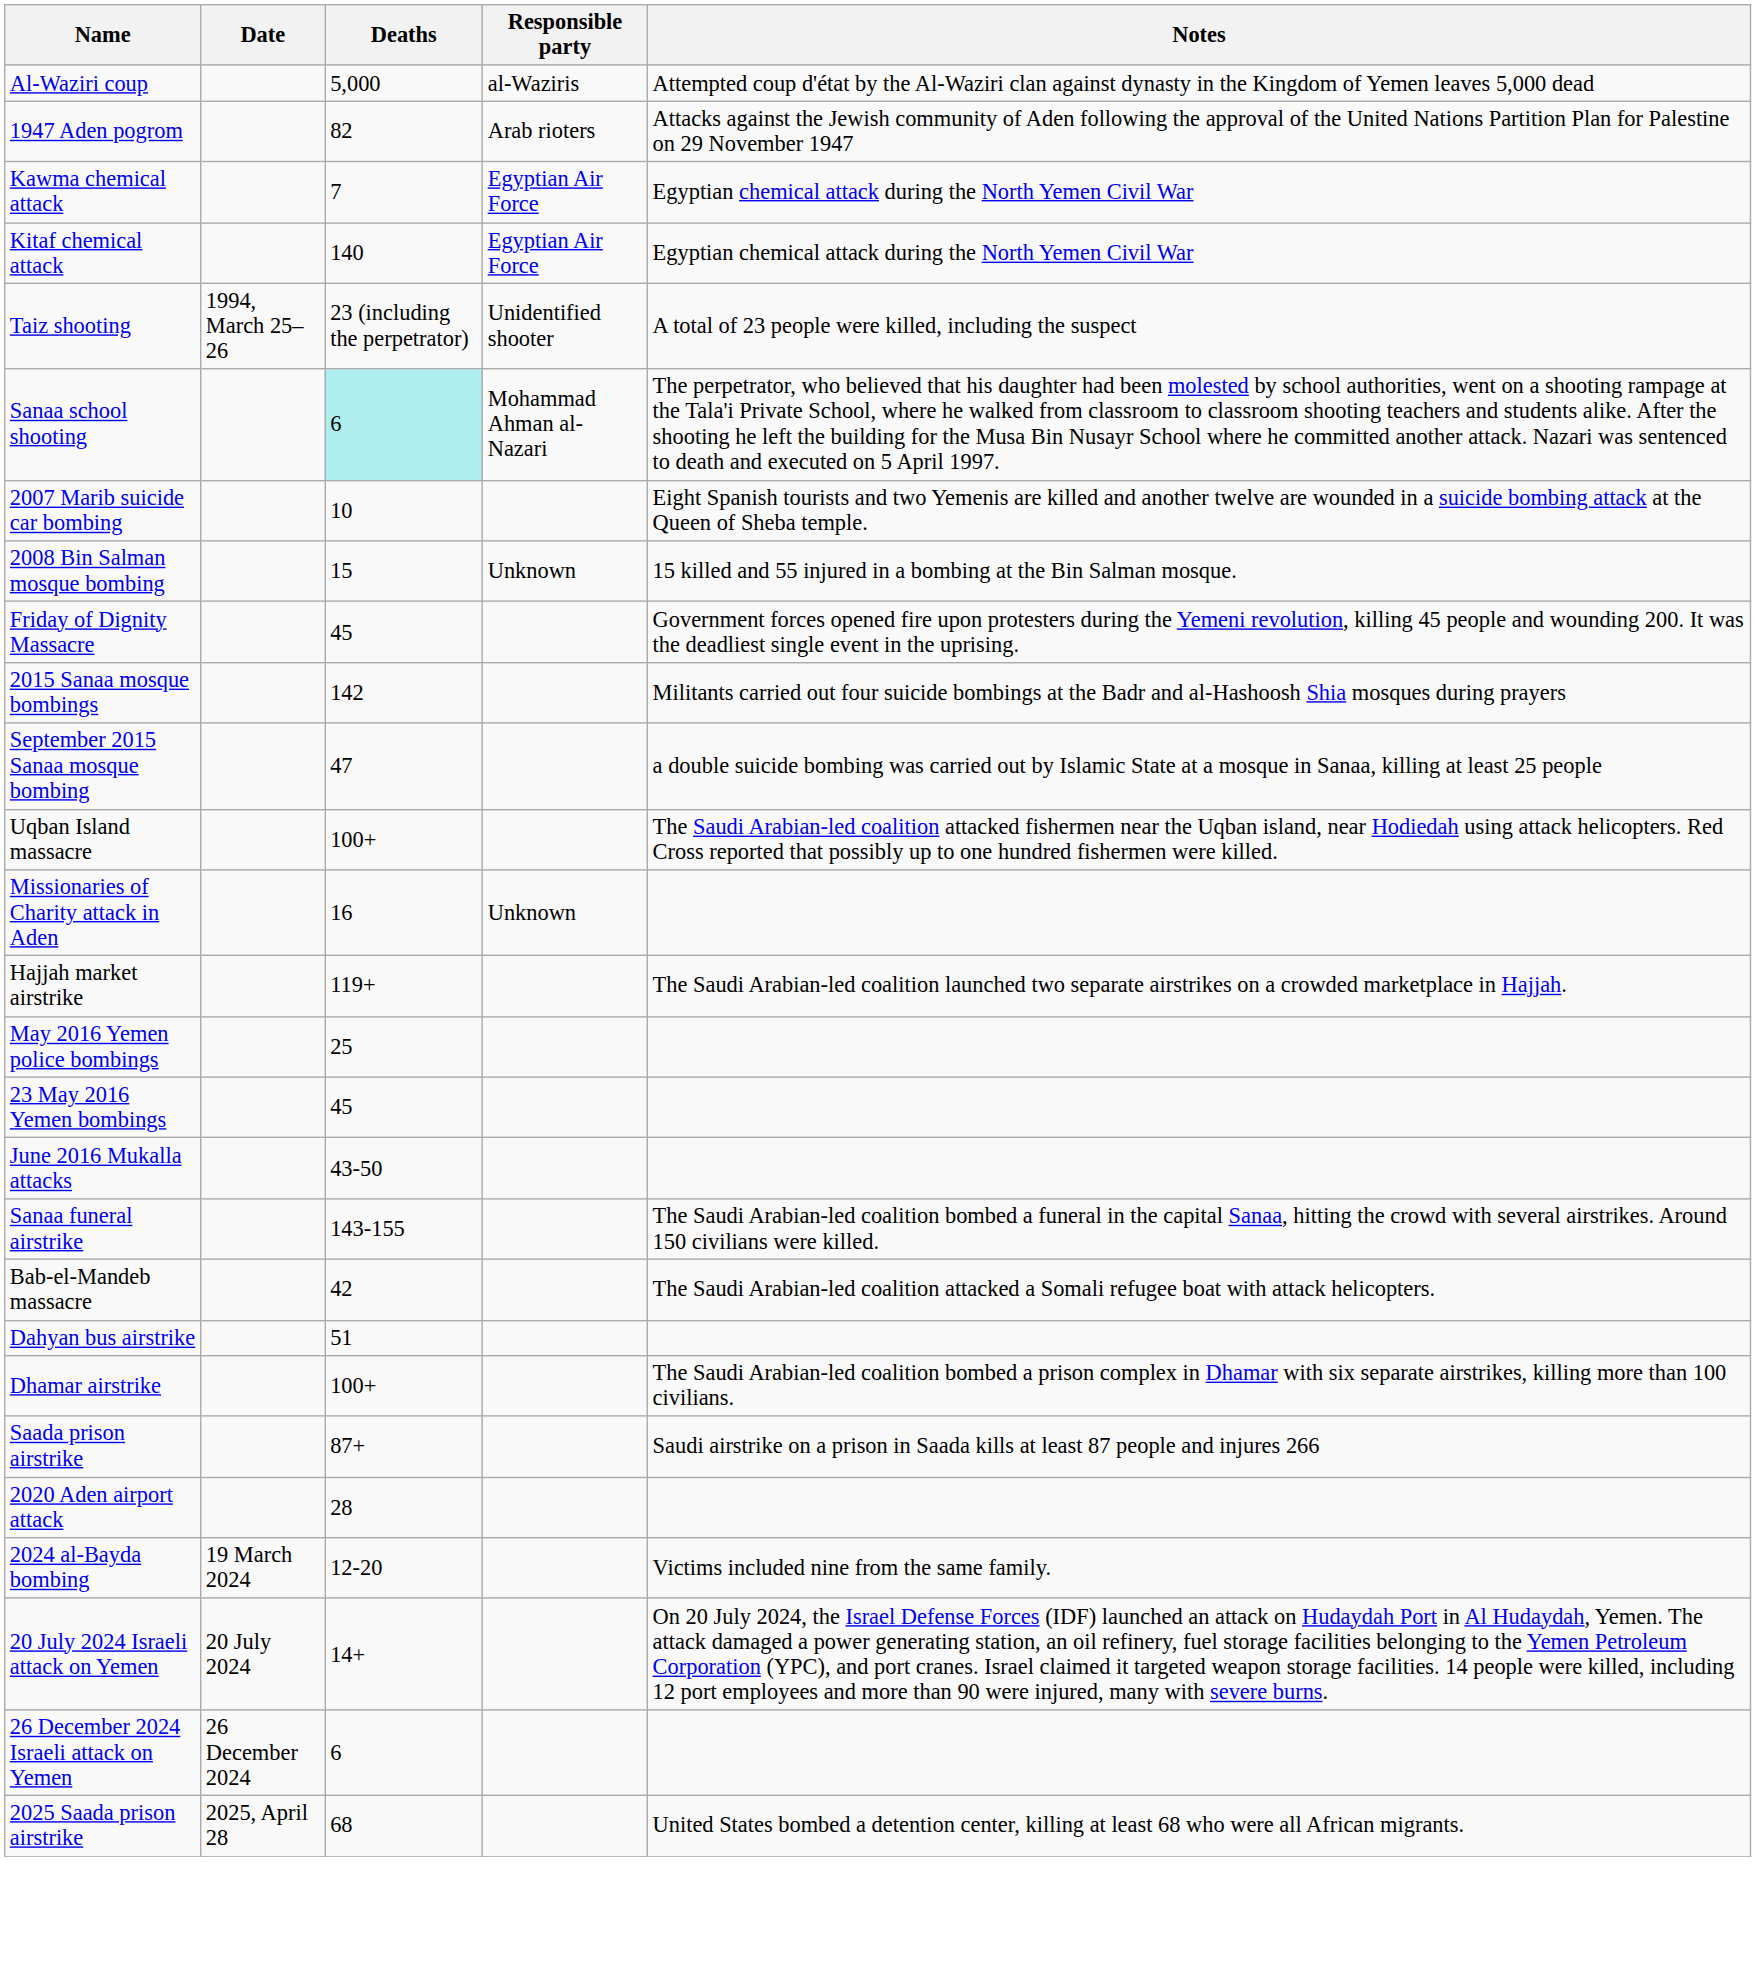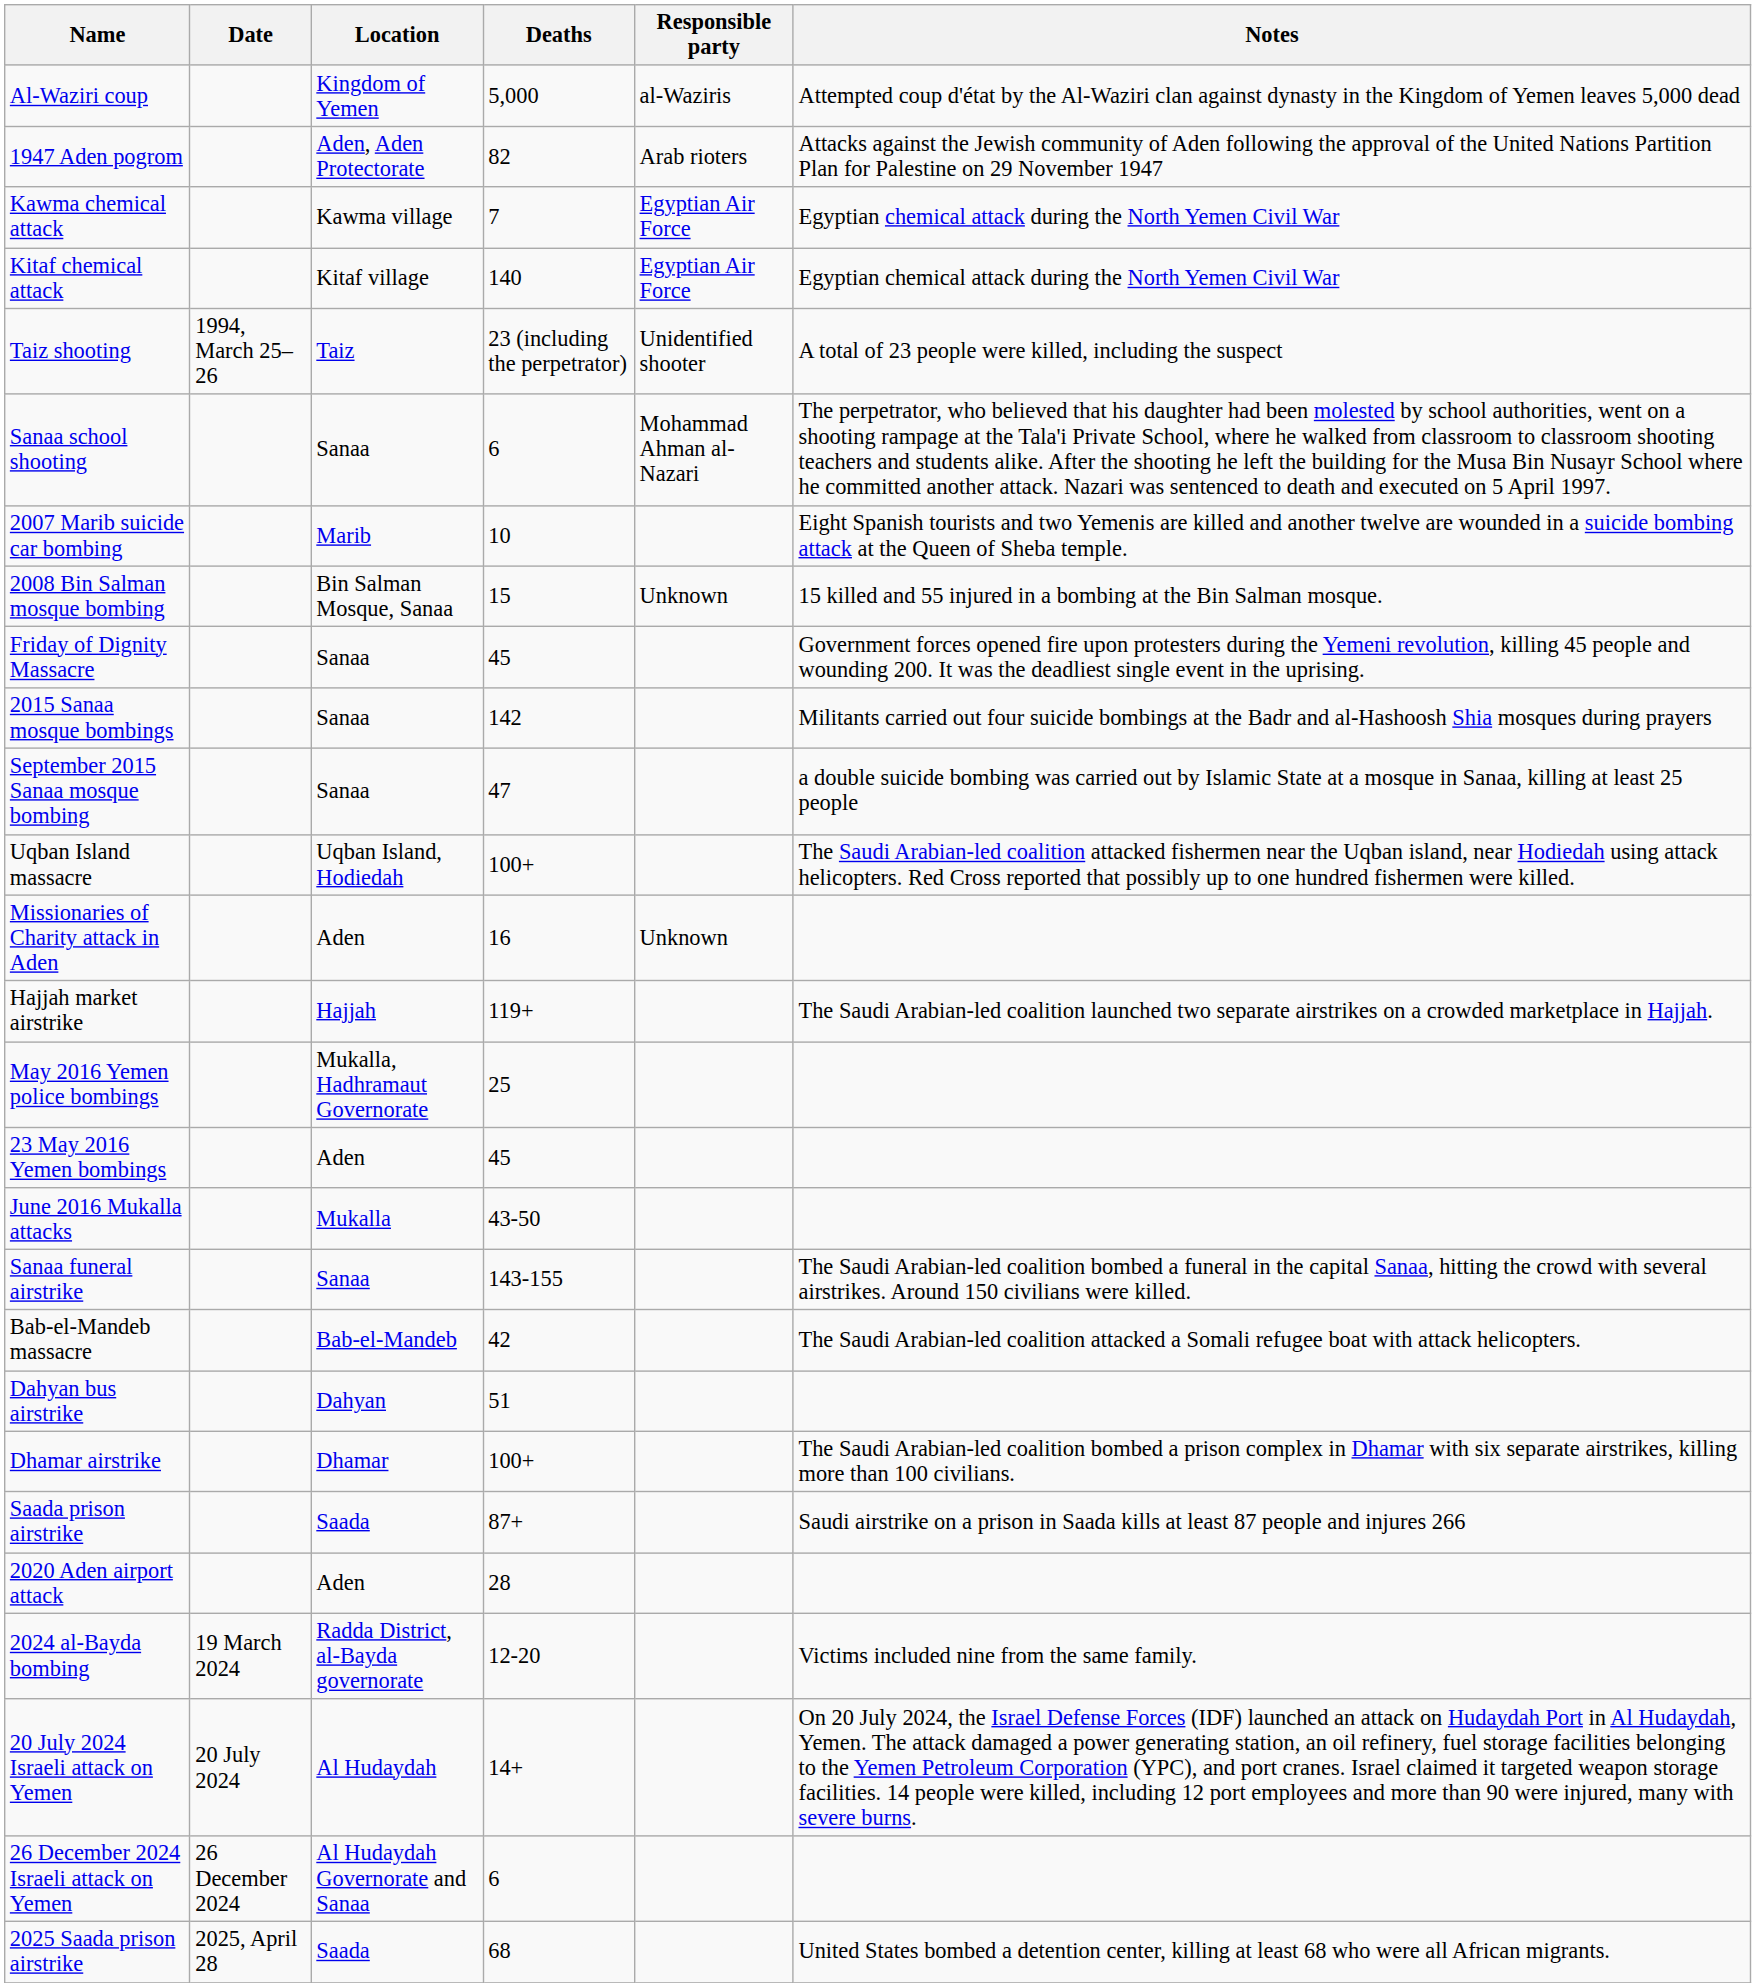 <table class="wikitable sortable">
 <tr>
 <th>Name</th>
 <th>Date</th>
+<th>Location</th>
 <th>Deaths</th>
 <th>Responsible party</th>
 <th>Notes</th>
 </tr>
 <tr>
 <td><a href='#'>Al-Waziri coup</a></td>
 <td></td>
+<td><a href='#'>Kingdom of Yemen</a></td>
 <td>5,000</td>
 <td> al-Waziris</td>
 <td>Attempted coup d'état by the Al-Waziri clan against dynasty in the Kingdom of Yemen leaves 5,000 dead</td>
 </tr>
 <tr>
 <td><a href='#'>1947 Aden pogrom</a></td>
 <td></td>
+<td><a href='#'>Aden</a>, <a href='#'>Aden Protectorate</a></td>
 <td>82</td>
 <td>Arab rioters</td>
 <td>Attacks against the Jewish community of Aden following the approval of the United Nations Partition Plan for Palestine on 29 November 1947</td>
 </tr>
 <tr>
 <td><a href='#'>Kawma chemical attack</a></td>
 <td></td>
+<td>Kawma village</td>
 <td>7</td>
 <td><a href='#'>Egyptian Air Force</a></td>
 <td>Egyptian <a href='#'>chemical attack</a> during the <a href='#'>North Yemen Civil War</a></td>
 </tr>
 <tr>
 <td><a href='#'>Kitaf chemical attack</a></td>
 <td></td>
+<td>Kitaf village</td>
 <td>140</td>
 <td><a href='#'>Egyptian Air Force</a></td>
 <td>Egyptian chemical attack during the <a href='#'>North Yemen Civil War</a></td>
 </tr>
 <tr>
 <td><a href='#'>Taiz shooting</a></td>
 <td>1994, March 25–26</td>
+<td><a href='#'>Taiz</a></td>
 <td>23 (including the perpetrator)</td>
 <td>Unidentified shooter</td>
 <td>A total of 23 people were killed, including the suspect</td>
 </tr>
 <tr>
 <td><a href='#'>Sanaa school shooting</a></td>
 <td></td>
-<td style="background: paleturquoise;">6</td>
+<td>Sanaa</td>
+<td>6</td>
 <td>Mohammad Ahman al-Nazari</td>
 <td>The perpetrator, who believed that his daughter had been <a href='#'>molested</a> by school authorities, went on a  shooting rampage at the Tala'i Private School, where he walked from classroom to classroom shooting teachers and students alike. After the shooting he left the building for the Musa Bin Nusayr School where he committed another attack. Nazari was sentenced to death and executed on 5 April 1997.</td>
 </tr>
 <tr>
 <td><a href='#'>2007 Marib suicide car bombing</a></td>
 <td></td>
+<td><a href='#'>Marib</a></td>
 <td>10</td>
 <td></td>
 <td>Eight Spanish tourists and two Yemenis are killed and another twelve are wounded in a <a href='#'>suicide bombing attack</a> at the Queen of Sheba temple.<br></td>
 </tr>
 <tr>
 <td><a href='#'>2008 Bin Salman mosque bombing</a></td>
 <td></td>
+<td>Bin Salman Mosque, Sanaa</td>
 <td>15</td>
 <td>Unknown</td>
 <td>15 killed and 55 injured in a bombing at the Bin Salman mosque.</td>
 </tr>
 <tr>
 <td><a href='#'>Friday of Dignity Massacre</a></td>
 <td></td>
+<td>Sanaa</td>
 <td>45</td>
 <td></td>
 <td>Government forces opened fire upon protesters during the <a href='#'>Yemeni revolution</a>, killing 45 people and wounding 200. It was the deadliest single event in the uprising.</td>
 </tr>
 <tr>
 <td><a href='#'>2015 Sanaa mosque bombings</a></td>
 <td></td>
+<td>Sanaa</td>
 <td>142</td>
 <td></td>
 <td>Militants carried out four suicide bombings at the Badr and al-Hashoosh <a href='#'>Shia</a> mosques during prayers</td>
 </tr>
 <tr>
 <td><a href='#'>September 2015 Sanaa mosque bombing</a></td>
 <td></td>
+<td>Sanaa</td>
 <td>47</td>
 <td></td>
 <td>a double suicide bombing was carried out by Islamic State at a mosque in Sanaa, killing at least 25 people</td>
 </tr>
 <tr>
 <td>Uqban Island massacre</td>
 <td></td>
+<td>Uqban Island, <a href='#'>Hodiedah</a></td>
 <td>100+</td>
 <td></td>
 <td>The <a href='#'>Saudi Arabian-led coalition</a> attacked fishermen near the Uqban island, near <a href='#'>Hodiedah</a> using attack helicopters. Red Cross reported that possibly up to one hundred fishermen were killed.</td>
 </tr>
 <tr>
 <td><a href='#'>Missionaries of Charity attack in Aden</a></td>
 <td></td>
+<td>Aden</td>
 <td>16</td>
 <td>Unknown</td>
 <td></td>
 </tr>
 <tr>
 <td>Hajjah market airstrike</td>
 <td></td>
+<td><a href='#'>Hajjah</a></td>
 <td>119+</td>
 <td></td>
 <td>The Saudi Arabian-led coalition launched two separate airstrikes on a crowded marketplace in <a href='#'>Hajjah</a>.</td>
 </tr>
 <tr>
 <td><a href='#'>May 2016 Yemen police bombings</a></td>
 <td></td>
+<td>Mukalla, <a href='#'>Hadhramaut Governorate</a></td>
 <td>25</td>
 <td></td>
 <td></td>
 </tr>
 <tr>
 <td><a href='#'>23 May 2016 Yemen bombings</a></td>
 <td></td>
+<td>Aden</td>
 <td>45</td>
 <td></td>
 <td></td>
 </tr>
 <tr>
 <td><a href='#'>June 2016 Mukalla attacks</a></td>
 <td></td>
+<td><a href='#'>Mukalla</a></td>
 <td>43-50</td>
 <td></td>
 <td></td>
 </tr>
 <tr>
 <td><a href='#'>Sanaa funeral airstrike</a></td>
 <td></td>
+<td><a href='#'>Sanaa</a></td>
 <td>143-155</td>
 <td></td>
 <td>The Saudi Arabian-led coalition bombed a funeral in the capital <a href='#'>Sanaa</a>, hitting the crowd with several airstrikes. Around 150 civilians were killed.</td>
 </tr>
 <tr>
 <td>Bab-el-Mandeb massacre</td>
 <td></td>
+<td><a href='#'>Bab-el-Mandeb</a></td>
 <td>42</td>
 <td></td>
 <td>The Saudi Arabian-led coalition attacked a Somali refugee boat with attack helicopters.</td>
 </tr>
 <tr>
 <td><a href='#'>Dahyan bus airstrike</a></td>
 <td></td>
+<td><a href='#'>Dahyan</a></td>
 <td>51</td>
 <td></td>
 <td></td>
 </tr>
 <tr>
 <td><a href='#'>Dhamar airstrike</a></td>
 <td></td>
+<td><a href='#'>Dhamar</a></td>
 <td>100+</td>
 <td></td>
 <td>The Saudi Arabian-led coalition bombed a prison complex in <a href='#'>Dhamar</a> with six separate airstrikes, killing more than 100 civilians.</td>
 </tr>
 <tr>
 <td><a href='#'>Saada prison airstrike</a></td>
 <td></td>
+<td><a href='#'>Saada</a></td>
 <td>87+</td>
 <td></td>
 <td>Saudi airstrike on a prison in Saada kills at least 87 people and injures 266</td>
 </tr>
 <tr>
 <td><a href='#'>2020 Aden airport attack</a></td>
 <td></td>
+<td>Aden</td>
 <td>28</td>
 <td></td>
 <td></td>
 </tr>
 <tr>
 <td><a href='#'>2024 al-Bayda bombing</a></td>
 <td>19 March 2024</td>
+<td><a href='#'>Radda District</a>,  <a href='#'>al-Bayda governorate</a></td>
 <td>12-20</td>
 <td></td>
 <td>Victims included nine from the same family.</td>
 </tr>
 <tr>
 <td><a href='#'>20 July 2024 Israeli attack on Yemen</a></td>
 <td>20 July 2024</td>
+<td><a href='#'>Al Hudaydah</a></td>
 <td>14+</td>
 <td></td>
 <td>On 20 July 2024, the <a href='#'>Israel Defense Forces</a> (IDF) launched an attack on <a href='#'>Hudaydah Port</a> in <a href='#'>Al Hudaydah</a>, Yemen. The attack damaged a power generating station, an oil refinery, fuel storage facilities belonging to the <a href='#'>Yemen Petroleum Corporation</a> (YPC), and port cranes. Israel claimed it targeted weapon storage facilities. 14 people were killed, including 12 port employees and more than 90 were injured, many with <a href='#'>severe burns</a>.</td>
 </tr>
 <tr>
 <td><a href='#'>26 December 2024 Israeli attack on Yemen</a></td>
 <td>26 December 2024</td>
+<td><a href='#'>Al Hudaydah Governorate</a> and <a href='#'>Sanaa</a></td>
 <td>6</td>
 <td></td>
 <td></td>
 </tr>
 <tr>
 <td><a href='#'>2025 Saada prison airstrike</a></td>
 <td>2025, April 28</td>
+<td><a href='#'>Saada</a></td>
 <td>68</td>
 <td></td>
 <td>United States bombed a detention center, killing at least 68 who were all African migrants.</td>
 </tr>
 </table>
